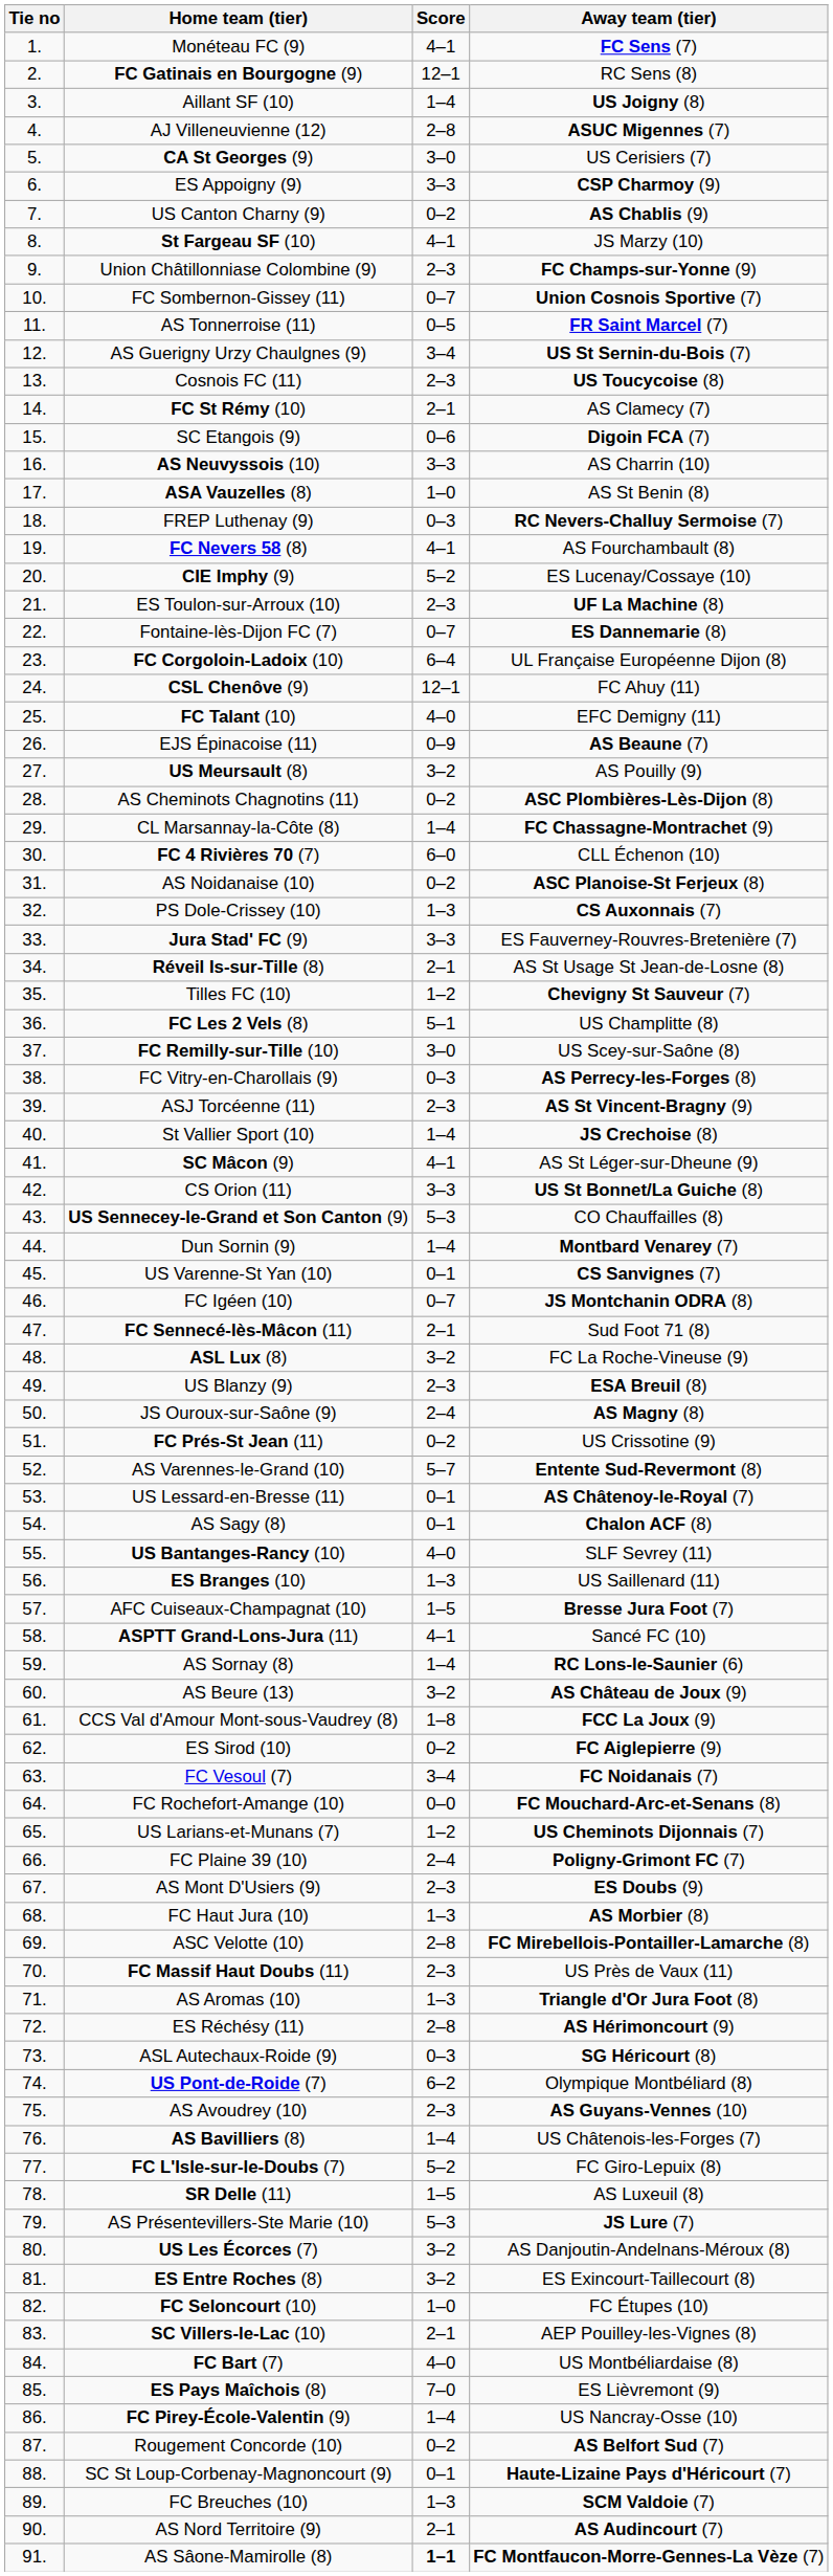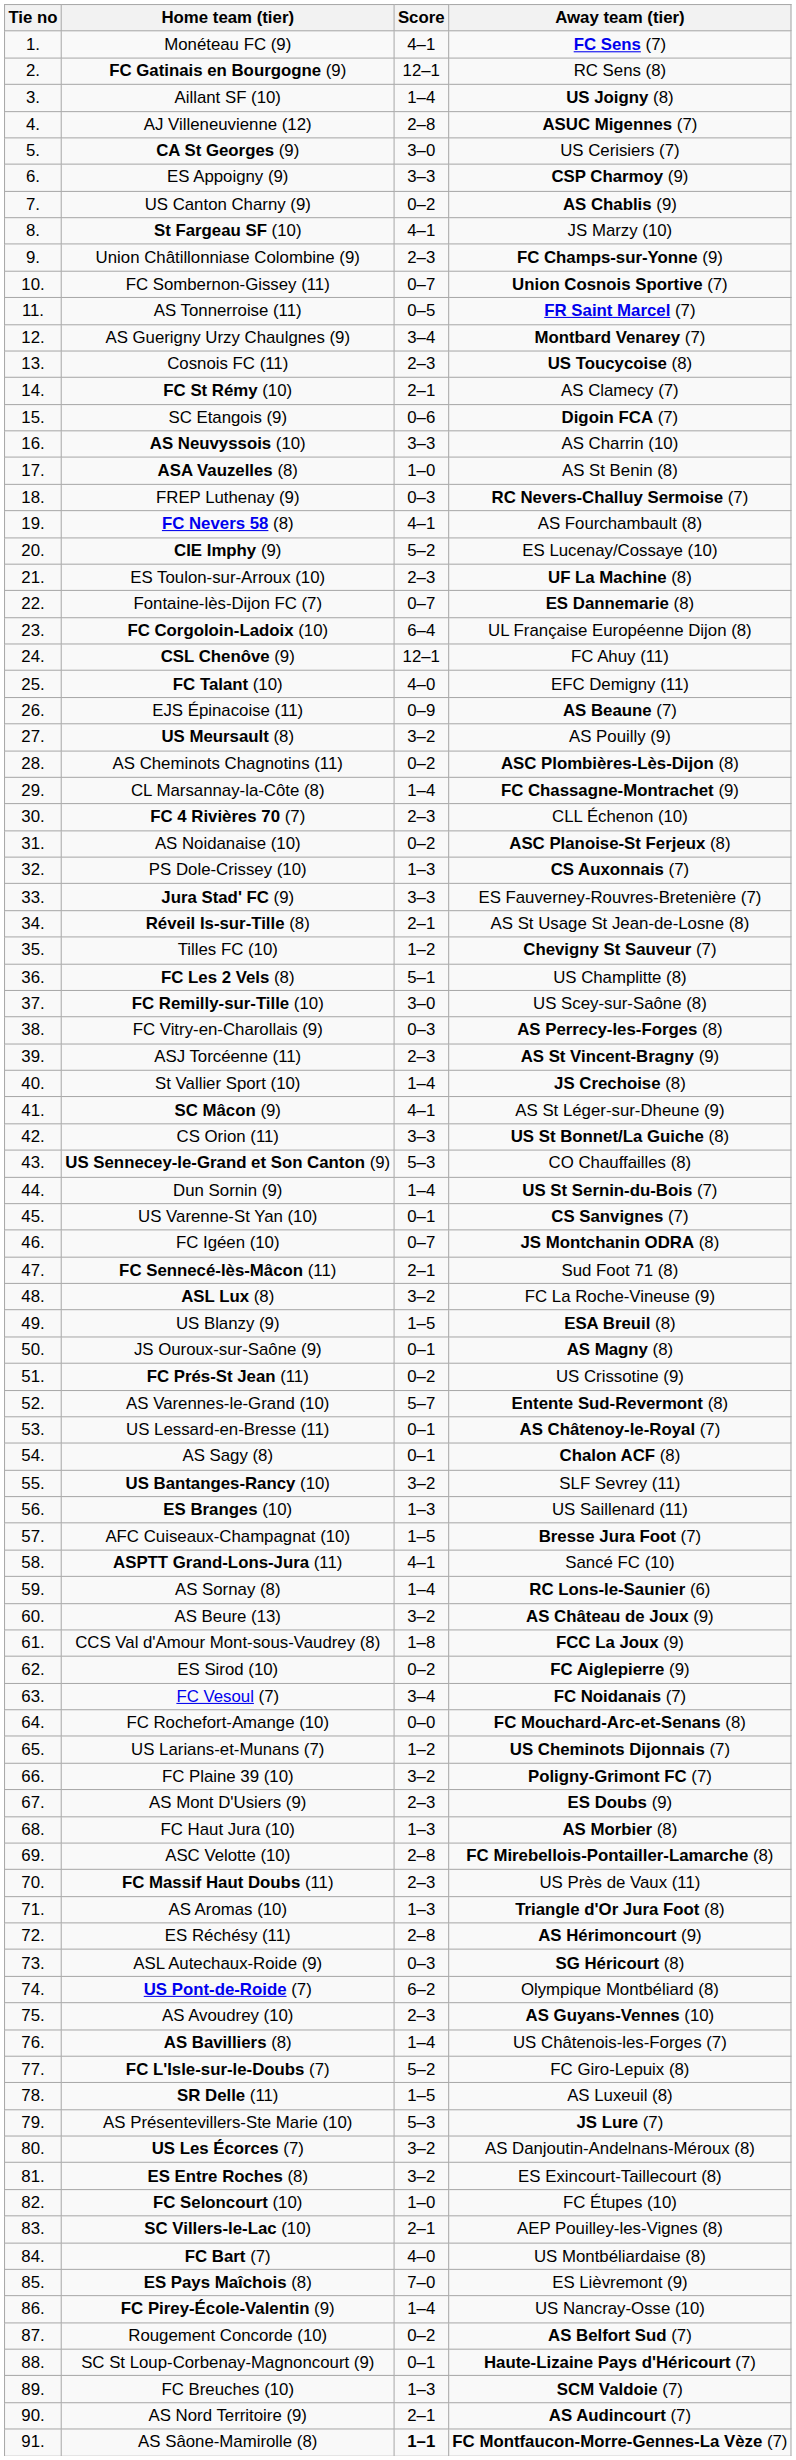 <table class="wikitable" style="text-align: center">
 <tr>
 <th>Tie no</th>
 <th>Home team (tier)</th>
 <th>Score</th>
 <th>Away team (tier)</th>
 </tr>
 <tr>
 <td>1.</td>
 <td>Monéteau FC (9)</td>
 <td>4–1</td>
 <td><strong><a href='#'>FC Sens</a></strong> (7)</td>
 </tr>
 <tr>
 <td>2.</td>
 <td><strong>FC Gatinais en Bourgogne</strong> (9)</td>
 <td>12–1</td>
 <td>RC Sens (8)</td>
 </tr>
 <tr>
 <td>3.</td>
 <td>Aillant SF (10)</td>
 <td>1–4</td>
 <td><strong>US Joigny</strong> (8)</td>
 </tr>
 <tr>
 <td>4.</td>
 <td>AJ Villeneuvienne (12)</td>
 <td>2–8</td>
 <td><strong>ASUC Migennes</strong> (7)</td>
 </tr>
 <tr>
 <td>5.</td>
 <td><strong>CA St Georges</strong> (9)</td>
 <td>3–0</td>
 <td>US Cerisiers (7)</td>
 </tr>
 <tr>
 <td>6.</td>
 <td>ES Appoigny (9)</td>
 <td>3–3 </td>
 <td><strong>CSP Charmoy</strong> (9)</td>
 </tr>
 <tr>
 <td>7.</td>
 <td>US Canton Charny (9)</td>
 <td>0–2</td>
 <td><strong>AS Chablis</strong> (9)</td>
 </tr>
 <tr>
 <td>8.</td>
 <td><strong>St Fargeau SF</strong> (10)</td>
 <td>4–1</td>
 <td>JS Marzy (10)</td>
 </tr>
 <tr>
 <td>9.</td>
 <td>Union Châtillonniase Colombine (9)</td>
 <td>2–3 </td>
 <td><strong>FC Champs-sur-Yonne</strong> (9)</td>
 </tr>
 <tr>
 <td>10.</td>
 <td>FC Sombernon-Gissey (11)</td>
 <td>0–7</td>
 <td><strong>Union Cosnois Sportive</strong> (7)</td>
 </tr>
 <tr>
 <td>11.</td>
 <td>AS Tonnerroise (11)</td>
 <td>0–5</td>
 <td><strong><a href='#'>FR Saint Marcel</a></strong> (7)</td>
 </tr>
 <tr>
 <td>12.</td>
 <td>AS Guerigny Urzy Chaulgnes (9)</td>
 <td>3–4</td>
-<td><strong>US St Sernin-du-Bois</strong> (7)</td>
+<td><strong>Montbard Venarey</strong> (7)</td>
 </tr>
 <tr>
 <td>13.</td>
 <td>Cosnois FC (11)</td>
 <td>2–3 </td>
 <td><strong>US Toucycoise</strong> (8)</td>
 </tr>
 <tr>
 <td>14.</td>
 <td><strong>FC St Rémy</strong> (10)</td>
 <td>2–1</td>
 <td>AS Clamecy (7)</td>
 </tr>
 <tr>
 <td>15.</td>
 <td>SC Etangois (9)</td>
 <td>0–6</td>
 <td><strong>Digoin FCA</strong> (7)</td>
 </tr>
 <tr>
 <td>16.</td>
 <td><strong>AS Neuvyssois</strong> (10)</td>
 <td>3–3 </td>
 <td>AS Charrin (10)</td>
 </tr>
 <tr>
 <td>17.</td>
 <td><strong>ASA Vauzelles</strong> (8)</td>
 <td>1–0 </td>
 <td>AS St Benin (8)</td>
 </tr>
 <tr>
 <td>18.</td>
 <td>FREP Luthenay (9)</td>
 <td>0–3</td>
 <td><strong>RC Nevers-Challuy Sermoise</strong> (7)</td>
 </tr>
 <tr>
 <td>19.</td>
 <td><strong><a href='#'>FC Nevers 58</a></strong> (8)</td>
 <td>4–1</td>
 <td>AS Fourchambault (8)</td>
 </tr>
 <tr>
 <td>20.</td>
 <td><strong>CIE Imphy</strong> (9)</td>
 <td>5–2</td>
 <td>ES Lucenay/Cossaye (10)</td>
 </tr>
 <tr>
 <td>21.</td>
 <td>ES Toulon-sur-Arroux (10)</td>
 <td>2–3</td>
 <td><strong>UF La Machine</strong> (8)</td>
 </tr>
 <tr>
 <td>22.</td>
 <td>Fontaine-lès-Dijon FC (7)</td>
 <td>0–7</td>
 <td><strong>ES Dannemarie</strong> (8)</td>
 </tr>
 <tr>
 <td>23.</td>
 <td><strong>FC Corgoloin-Ladoix</strong> (10)</td>
 <td>6–4 </td>
 <td>UL Française Européenne Dijon  (8)</td>
 </tr>
 <tr>
 <td>24.</td>
 <td><strong>CSL Chenôve</strong> (9)</td>
 <td>12–1</td>
 <td>FC Ahuy (11)</td>
 </tr>
 <tr>
 <td>25.</td>
 <td><strong>FC Talant</strong> (10)</td>
 <td>4–0</td>
 <td>EFC Demigny (11)</td>
 </tr>
 <tr>
 <td>26.</td>
 <td>EJS Épinacoise (11)</td>
 <td>0–9</td>
 <td><strong>AS Beaune</strong> (7)</td>
 </tr>
 <tr>
 <td>27.</td>
 <td><strong>US Meursault</strong> (8)</td>
 <td>3–2 </td>
 <td>AS Pouilly (9)</td>
 </tr>
 <tr>
 <td>28.</td>
 <td>AS Cheminots Chagnotins (11)</td>
 <td>0–2</td>
 <td><strong>ASC Plombières-Lès-Dijon</strong> (8)</td>
 </tr>
 <tr>
 <td>29.</td>
 <td>CL Marsannay-la-Côte (8)</td>
 <td>1–4</td>
 <td><strong>FC Chassagne-Montrachet</strong> (9)</td>
 </tr>
 <tr>
 <td>30.</td>
 <td><strong>FC 4 Rivières 70</strong> (7)</td>
-<td>6–0</td>
+<td>2–3 </td>
 <td>CLL Échenon (10)</td>
 </tr>
 <tr>
 <td>31.</td>
 <td>AS Noidanaise (10)</td>
 <td>0–2</td>
 <td><strong>ASC Planoise-St Ferjeux</strong> (8)</td>
 </tr>
 <tr>
 <td>32.</td>
 <td>PS Dole-Crissey (10)</td>
 <td>1–3</td>
 <td><strong>CS Auxonnais</strong> (7)</td>
 </tr>
 <tr>
 <td>33.</td>
 <td><strong>Jura Stad' FC</strong> (9)</td>
 <td>3–3 </td>
 <td>ES Fauverney-Rouvres-Bretenière (7)</td>
 </tr>
 <tr>
 <td>34.</td>
 <td><strong>Réveil Is-sur-Tille</strong> (8)</td>
 <td>2–1</td>
 <td>AS St Usage St Jean-de-Losne (8)</td>
 </tr>
 <tr>
 <td>35.</td>
 <td>Tilles FC (10)</td>
 <td>1–2</td>
 <td><strong>Chevigny St Sauveur</strong> (7)</td>
 </tr>
 <tr>
 <td>36.</td>
 <td><strong>FC Les 2 Vels</strong> (8)</td>
 <td>5–1</td>
 <td>US Champlitte (8)</td>
 </tr>
 <tr>
 <td>37.</td>
 <td><strong>FC Remilly-sur-Tille</strong> (10)</td>
 <td>3–0</td>
 <td>US Scey-sur-Saône (8)</td>
 </tr>
 <tr>
 <td>38.</td>
 <td>FC Vitry-en-Charollais (9)</td>
 <td>0–3 </td>
 <td><strong>AS Perrecy-les-Forges</strong> (8)</td>
 </tr>
 <tr>
 <td>39.</td>
 <td>ASJ Torcéenne (11)</td>
 <td>2–3</td>
 <td><strong>AS St Vincent-Bragny</strong> (9)</td>
 </tr>
 <tr>
 <td>40.</td>
 <td>St Vallier Sport (10)</td>
 <td>1–4</td>
 <td><strong>JS Crechoise</strong> (8)</td>
 </tr>
 <tr>
 <td>41.</td>
 <td><strong>SC Mâcon</strong> (9)</td>
 <td>4–1</td>
 <td>AS St Léger-sur-Dheune (9)</td>
 </tr>
 <tr>
 <td>42.</td>
 <td>CS Orion (11)</td>
 <td>3–3 </td>
 <td><strong>US St Bonnet/La Guiche</strong> (8)</td>
 </tr>
 <tr>
 <td>43.</td>
 <td><strong>US Sennecey-le-Grand et Son Canton</strong> (9)</td>
 <td>5–3</td>
 <td>CO Chauffailles (8)</td>
 </tr>
 <tr>
 <td>44.</td>
 <td>Dun Sornin (9)</td>
 <td>1–4</td>
-<td><strong>Montbard Venarey</strong> (7)</td>
+<td><strong>US St Sernin-du-Bois</strong> (7)</td>
 </tr>
 <tr>
 <td>45.</td>
 <td>US Varenne-St Yan (10)</td>
 <td>0–1</td>
 <td><strong>CS Sanvignes</strong> (7)</td>
 </tr>
 <tr>
 <td>46.</td>
 <td>FC Igéen (10)</td>
 <td>0–7</td>
 <td><strong>JS Montchanin ODRA</strong> (8)</td>
 </tr>
 <tr>
 <td>47.</td>
 <td><strong>FC Sennecé-lès-Mâcon</strong> (11)</td>
 <td>2–1 </td>
 <td>Sud Foot 71 (8)</td>
 </tr>
 <tr>
 <td>48.</td>
 <td><strong>ASL Lux</strong> (8)</td>
 <td>3–2 </td>
 <td>FC La Roche-Vineuse (9)</td>
 </tr>
 <tr>
 <td>49.</td>
 <td>US Blanzy (9)</td>
-<td>2–3</td>
+<td>1–5</td>
 <td><strong>ESA Breuil</strong> (8)</td>
 </tr>
 <tr>
 <td>50.</td>
 <td>JS Ouroux-sur-Saône (9)</td>
-<td>2–4</td>
+<td>0–1</td>
 <td><strong>AS Magny</strong> (8)</td>
 </tr>
 <tr>
 <td>51.</td>
 <td><strong>FC Prés-St Jean</strong> (11)</td>
 <td>0–2</td>
 <td>US Crissotine (9)</td>
 </tr>
 <tr>
 <td>52.</td>
 <td>AS Varennes-le-Grand (10)</td>
 <td>5–7</td>
 <td><strong>Entente Sud-Revermont</strong> (8)</td>
 </tr>
 <tr>
 <td>53.</td>
 <td>US Lessard-en-Bresse (11)</td>
 <td>0–1</td>
 <td><strong>AS Châtenoy-le-Royal</strong> (7)</td>
 </tr>
 <tr>
 <td>54.</td>
 <td>AS Sagy (8)</td>
 <td>0–1</td>
 <td><strong>Chalon ACF</strong> (8)</td>
 </tr>
 <tr>
 <td>55.</td>
 <td><strong>US Bantanges-Rancy</strong> (10)</td>
-<td>4–0</td>
+<td>3–2</td>
 <td>SLF Sevrey (11)</td>
 </tr>
 <tr>
 <td>56.</td>
 <td><strong>ES Branges</strong> (10)</td>
 <td>1–3</td>
 <td>US Saillenard (11)</td>
 </tr>
 <tr>
 <td>57.</td>
 <td>AFC Cuiseaux-Champagnat (10)</td>
 <td>1–5</td>
 <td><strong>Bresse Jura Foot</strong> (7)</td>
 </tr>
 <tr>
 <td>58.</td>
 <td><strong>ASPTT Grand-Lons-Jura</strong> (11)</td>
 <td>4–1</td>
 <td>Sancé FC (10)</td>
 </tr>
 <tr>
 <td>59.</td>
 <td>AS Sornay (8)</td>
 <td>1–4</td>
 <td><strong>RC Lons-le-Saunier</strong> (6)</td>
 </tr>
 <tr>
 <td>60.</td>
 <td>AS Beure (13)</td>
 <td>3–2 </td>
 <td><strong>AS Château de Joux</strong> (9)</td>
 </tr>
 <tr>
 <td>61.</td>
 <td>CCS Val d'Amour Mont-sous-Vaudrey (8)</td>
 <td>1–8</td>
 <td><strong>FCC La Joux</strong>  (9)</td>
 </tr>
 <tr>
 <td>62.</td>
 <td>ES Sirod (10)</td>
 <td>0–2</td>
 <td><strong>FC Aiglepierre</strong> (9)</td>
 </tr>
 <tr>
 <td>63.</td>
 <td><a href='#'>FC Vesoul</a> (7)</td>
 <td>3–4</td>
 <td><strong>FC Noidanais</strong> (7)</td>
 </tr>
 <tr>
 <td>64.</td>
 <td>FC Rochefort-Amange (10)</td>
 <td>0–0 </td>
 <td><strong>FC Mouchard-Arc-et-Senans</strong> (8)</td>
 </tr>
 <tr>
 <td>65.</td>
 <td>US Larians-et-Munans (7)</td>
 <td>1–2</td>
 <td><strong>US Cheminots Dijonnais</strong> (7)</td>
 </tr>
 <tr>
 <td>66.</td>
 <td>FC Plaine 39 (10)</td>
-<td>2–4</td>
+<td>3–2 </td>
 <td><strong>Poligny-Grimont FC</strong> (7)</td>
 </tr>
 <tr>
 <td>67.</td>
 <td>AS Mont D'Usiers (9)</td>
 <td>2–3</td>
 <td><strong>ES Doubs</strong> (9)</td>
 </tr>
 <tr>
 <td>68.</td>
 <td>FC Haut Jura (10)</td>
 <td>1–3</td>
 <td><strong>AS Morbier</strong> (8)</td>
 </tr>
 <tr>
 <td>69.</td>
 <td>ASC Velotte (10)</td>
 <td>2–8</td>
 <td><strong>FC Mirebellois-Pontailler-Lamarche</strong> (8)</td>
 </tr>
 <tr>
 <td>70.</td>
 <td><strong>FC Massif Haut Doubs</strong> (11)</td>
 <td>2–3</td>
 <td>US Près de Vaux (11)</td>
 </tr>
 <tr>
 <td>71.</td>
 <td>AS Aromas (10)</td>
 <td>1–3</td>
 <td><strong>Triangle d'Or Jura Foot</strong> (8)</td>
 </tr>
 <tr>
 <td>72.</td>
 <td>ES Réchésy (11)</td>
 <td>2–8</td>
 <td><strong>AS Hérimoncourt</strong> (9)</td>
 </tr>
 <tr>
 <td>73.</td>
 <td>ASL Autechaux-Roide (9)</td>
 <td>0–3</td>
 <td><strong>SG Héricourt</strong> (8)</td>
 </tr>
 <tr>
 <td>74.</td>
 <td><strong><a href='#'>US Pont-de-Roide</a></strong> (7)</td>
 <td>6–2</td>
 <td>Olympique Montbéliard (8)</td>
 </tr>
 <tr>
 <td>75.</td>
 <td>AS Avoudrey (10)</td>
 <td>2–3</td>
 <td><strong>AS Guyans-Vennes</strong> (10)</td>
 </tr>
 <tr>
 <td>76.</td>
 <td><strong>AS Bavilliers</strong> (8)</td>
 <td>1–4</td>
 <td>US Châtenois-les-Forges (7)</td>
 </tr>
 <tr>
 <td>77.</td>
 <td><strong>FC L'Isle-sur-le-Doubs</strong> (7)</td>
 <td>5–2 </td>
 <td>FC Giro-Lepuix (8)</td>
 </tr>
 <tr>
 <td>78.</td>
 <td><strong>SR Delle</strong> (11)</td>
 <td>1–5</td>
 <td>AS Luxeuil (8)</td>
 </tr>
 <tr>
 <td>79.</td>
 <td>AS Présentevillers-Ste Marie (10)</td>
 <td>5–3</td>
 <td><strong>JS Lure</strong> (7)</td>
 </tr>
 <tr>
 <td>80.</td>
 <td><strong>US Les Écorces</strong> (7)</td>
 <td>3–2 </td>
 <td>AS Danjoutin-Andelnans-Méroux (8)</td>
 </tr>
 <tr>
 <td>81.</td>
 <td><strong>ES Entre Roches</strong> (8)</td>
 <td>3–2 </td>
 <td>ES Exincourt-Taillecourt (8)</td>
 </tr>
 <tr>
 <td>82.</td>
 <td><strong>FC Seloncourt</strong> (10)</td>
 <td>1–0</td>
 <td>FC Étupes (10)</td>
 </tr>
 <tr>
 <td>83.</td>
 <td><strong>SC Villers-le-Lac</strong> (10)</td>
 <td>2–1</td>
 <td>AEP Pouilley-les-Vignes (8)</td>
 </tr>
 <tr>
 <td>84.</td>
 <td><strong>FC Bart</strong> (7)</td>
 <td>4–0</td>
 <td>US Montbéliardaise (8)</td>
 </tr>
 <tr>
 <td>85.</td>
 <td><strong>ES Pays Maîchois</strong> (8)</td>
 <td>7–0</td>
 <td>ES Lièvremont (9)</td>
 </tr>
 <tr>
 <td>86.</td>
 <td><strong>FC Pirey-École-Valentin</strong> (9)</td>
 <td>1–4</td>
 <td>US Nancray-Osse (10)</td>
 </tr>
 <tr>
 <td>87.</td>
 <td>Rougement Concorde (10)</td>
 <td>0–2</td>
 <td><strong>AS Belfort Sud</strong> (7)</td>
 </tr>
 <tr>
 <td>88.</td>
 <td>SC St Loup-Corbenay-Magnoncourt (9)</td>
 <td>0–1</td>
 <td><strong>Haute-Lizaine Pays d'Héricourt</strong> (7)</td>
 </tr>
 <tr>
 <td>89.</td>
 <td>FC Breuches (10)</td>
 <td>1–3</td>
 <td><strong>SCM Valdoie</strong> (7)</td>
 </tr>
 <tr>
 <td>90.</td>
 <td>AS Nord Territoire (9)</td>
 <td>2–1</td>
 <td><strong>AS Audincourt</strong> (7)</td>
 </tr>
 <tr>
 <td>91.</td>
 <td>AS Sâone-Mamirolle (8)</td>
 <td><strong>1–1 </strong></td>
 <td><strong>FC Montfaucon-Morre-Gennes-La Vèze</strong> (7)</td>
 </tr>
 </table>
